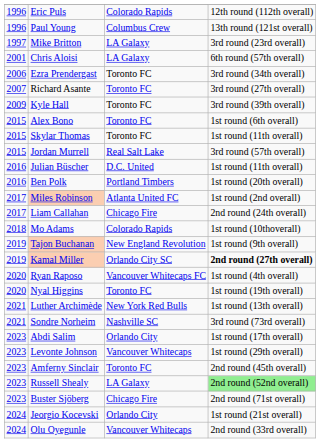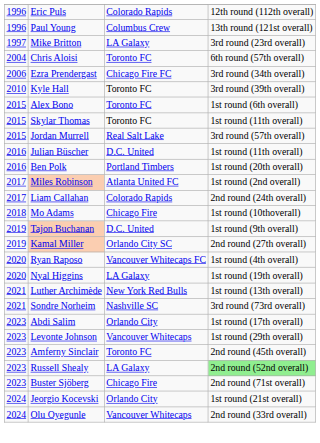 <table class="wikitable" style="text-align:left">
 <tr>
 </tr>
 <tr>
 <td><a href='#'>1996</a></td>
 <td> <a href='#'>Eric Puls</a></td>
 <td><a href='#'>Colorado Rapids</a></td>
 <td 12th round (112th overall)>12th round (112th overall)</td>
 </tr>
 <tr>
 <td><a href='#'>1996</a></td>
 <td> <a href='#'>Paul Young</a></td>
 <td><a href='#'>Columbus Crew</a></td>
 <td>13th round (121st overall)</td>
 </tr>
 <tr>
 <td><a href='#'>1997</a></td>
 <td> <a href='#'>Mike Britton</a></td>
 <td><a href='#'>LA Galaxy</a></td>
 <td>3rd round (23rd overall)</td>
 </tr>
 <tr>
-<td><a href='#'>2001</a></td>
+<td><a href='#'>2004</a></td>
 <td> <a href='#'>Chris Aloisi</a></td>
-<td><a href='#'>LA Galaxy</a></td>
+<td><a href='#'>Toronto FC</a></td>
 <td>6th round (57th overall)</td>
 </tr>
 <tr>
 <td><a href='#'>2006</a></td>
 <td> <a href='#'>Ezra Prendergast</a></td>
-<td>Toronto FC</td>
+<td><a href='#'>Chicago Fire FC</a></td>
 <td>3rd round (34th overall)</td>
 </tr>
 <tr>
-<td><a href='#'>2007</a></td>
-<td> Richard Asante</td>
-<td><a href='#'>Toronto FC</a></td>
-<td>3rd round (27th overall)</td>
-</tr>
-<tr>
-<td><a href='#'>2009</a></td>
+<td><a href='#'>2010</a></td>
 <td> <a href='#'>Kyle Hall</a></td>
 <td>Toronto FC</td>
 <td>3rd round (39th overall)</td>
 </tr>
 <tr>
 <td><a href='#'>2015</a></td>
 <td> <a href='#'>Alex Bono</a></td>
 <td><a href='#'>Toronto FC</a></td>
 <td>1st round (6th overall)</td>
 </tr>
 <tr>
 <td><a href='#'>2015</a></td>
 <td> <a href='#'>Skylar Thomas</a></td>
 <td>Toronto FC</td>
 <td>1st round (11th overall)</td>
 </tr>
 <tr>
 <td><a href='#'>2015</a></td>
 <td> <a href='#'>Jordan Murrell</a></td>
 <td><a href='#'>Real Salt Lake</a></td>
 <td>3rd round (57th overall)</td>
 </tr>
 <tr>
 <td><a href='#'>2016</a></td>
 <td> <a href='#'>Julian Büscher</a></td>
 <td><a href='#'>D.C. United</a></td>
 <td>1st round (11th overall)</td>
 </tr>
 <tr>
 <td><a href='#'>2016</a></td>
 <td> <a href='#'>Ben Polk</a></td>
 <td><a href='#'>Portland Timbers</a></td>
 <td>1st round (20th overall)</td>
 </tr>
 <tr>
 <td><a href='#'>2017</a></td>
 <td bgcolor="#FBCEB1"> <a href='#'>Miles Robinson</a></td>
 <td><a href='#'>Atlanta United FC</a></td>
 <td>1st round (2nd overall)</td>
 </tr>
 <tr>
 <td><a href='#'>2017</a></td>
 <td> <a href='#'>Liam Callahan</a></td>
-<td><a href='#'>Chicago Fire</a></td>
+<td><a href='#'>Colorado Rapids</a></td>
 <td>2nd round (24th overall)</td>
 </tr>
 <tr>
 <td><a href='#'>2018</a></td>
 <td> <a href='#'>Mo Adams</a></td>
-<td><a href='#'>Colorado Rapids</a></td>
+<td><a href='#'>Chicago Fire</a></td>
 <td>1st round (10thoverall)</td>
 </tr>
 <tr>
 <td><a href='#'>2019</a></td>
 <td bgcolor="#FBCEB1"> <a href='#'>Tajon Buchanan</a></td>
-<td><a href='#'>New England Revolution</a></td>
+<td><a href='#'>D.C. United</a></td>
 <td>1st round (9th overall)</td>
 </tr>
 <tr>
 <td><a href='#'>2019</a></td>
 <td bgcolor="#FBCEB1"> <a href='#'>Kamal Miller</a></td>
 <td><a href='#'>Orlando City SC</a></td>
-<td><strong>2nd round (27th overall)</strong></td>
+<td>2nd round (27th overall)</td>
 </tr>
 <tr>
 <td><a href='#'>2020</a></td>
 <td> <a href='#'>Ryan Raposo</a></td>
 <td><a href='#'>Vancouver Whitecaps FC</a></td>
 <td>1st round (4th overall)</td>
 </tr>
 <tr>
 <td><a href='#'>2020</a></td>
 <td> <a href='#'>Nyal Higgins</a></td>
-<td><a href='#'>Toronto FC</a></td>
+<td><a href='#'>LA Galaxy</a></td>
 <td>1st round (19th overall)</td>
 </tr>
 <tr>
 <td><a href='#'>2021</a></td>
 <td> <a href='#'>Luther Archimède</a></td>
 <td><a href='#'>New York Red Bulls</a></td>
 <td>1st round (13th overall)</td>
 </tr>
 <tr>
 <td><a href='#'>2021</a></td>
 <td> <a href='#'>Sondre Norheim</a></td>
 <td><a href='#'>Nashville SC</a></td>
 <td>3rd round (73rd overall)</td>
 </tr>
 <tr>
 <td><a href='#'>2023</a></td>
 <td> <a href='#'>Abdi Salim</a></td>
 <td><a href='#'>Orlando City</a></td>
 <td>1st round (17th overall)</td>
 </tr>
 <tr>
 <td><a href='#'>2023</a></td>
 <td> <a href='#'>Levonte Johnson</a></td>
 <td><a href='#'>Vancouver Whitecaps</a></td>
 <td>1st round (29th overall)</td>
 </tr>
 <tr>
 <td><a href='#'>2023</a></td>
 <td> <a href='#'>Amferny Sinclair</a></td>
 <td><a href='#'>Toronto FC</a></td>
 <td>2nd round (45th overall)</td>
 </tr>
 <tr>
 <td><a href='#'>2023</a></td>
 <td> <a href='#'>Russell Shealy</a></td>
 <td><a href='#'>LA Galaxy</a></td>
 <td style="background: lightgreen;">2nd round (52nd overall)</td>
 </tr>
 <tr>
 <td><a href='#'>2023</a></td>
 <td> <a href='#'>Buster Sjöberg</a></td>
 <td><a href='#'>Chicago Fire</a></td>
 <td>2nd round (71st overall)</td>
 </tr>
 <tr>
 <td><a href='#'>2024</a></td>
 <td> <a href='#'>Jeorgio Kocevski</a></td>
 <td><a href='#'>Orlando City</a></td>
 <td>1st round (21st overall)</td>
 </tr>
 <tr>
 <td><a href='#'>2024</a></td>
 <td> <a href='#'>Olu Oyegunle</a></td>
 <td><a href='#'>Vancouver Whitecaps</a></td>
 <td>2nd round (33rd overall)</td>
 </tr>
 </table>
